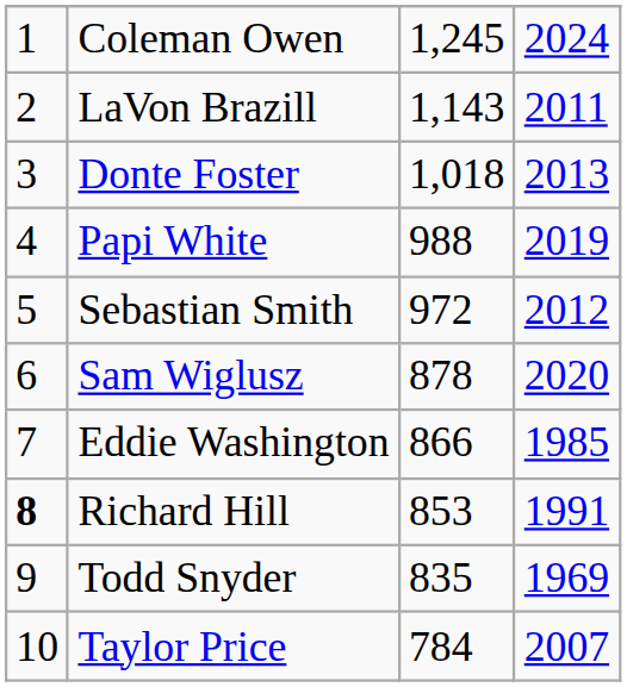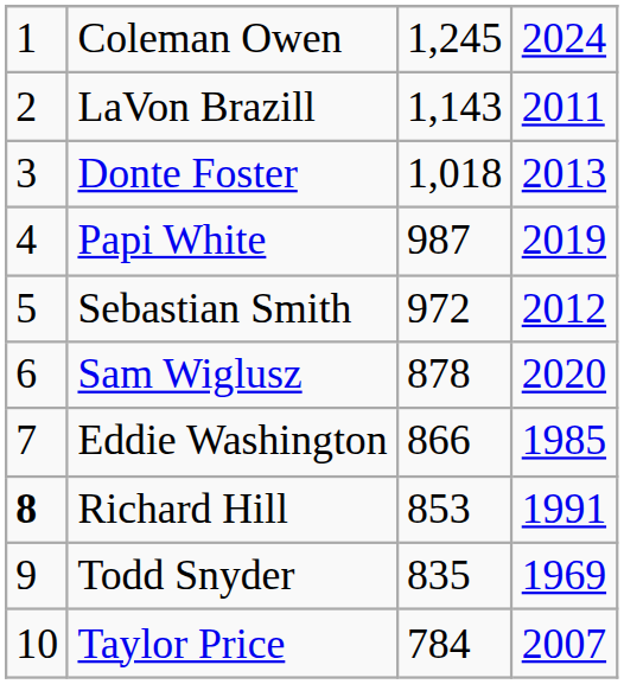 <table class="wikitable">
 <tr>
 </tr>
 <tr>
 <td>1</td>
 <td>Coleman Owen</td>
 <td>1,245</td>
 <td><a href='#'>2024</a></td>
 </tr>
 <tr>
 <td>2</td>
 <td>LaVon Brazill</td>
 <td>1,143</td>
 <td><a href='#'>2011</a></td>
 </tr>
 <tr>
 <td>3</td>
 <td><a href='#'>Donte Foster</a></td>
 <td>1,018</td>
 <td><a href='#'>2013</a></td>
 </tr>
 <tr>
 <td>4</td>
 <td><a href='#'>Papi White</a></td>
-<td>988</td>
+<td>987</td>
 <td><a href='#'>2019</a></td>
 </tr>
 <tr>
 <td>5</td>
 <td>Sebastian Smith</td>
 <td>972</td>
 <td><a href='#'>2012</a></td>
 </tr>
 <tr>
 <td>6</td>
 <td><a href='#'>Sam Wiglusz</a></td>
 <td>878</td>
 <td><a href='#'>2020</a></td>
 </tr>
 <tr>
 <td>7</td>
 <td>Eddie Washington</td>
 <td>866</td>
 <td><a href='#'>1985</a></td>
 </tr>
 <tr>
 <td><strong>8</strong></td>
 <td>Richard Hill</td>
 <td>853</td>
 <td><a href='#'>1991</a></td>
 </tr>
 <tr>
 <td>9</td>
 <td>Todd Snyder</td>
 <td>835</td>
 <td><a href='#'>1969</a></td>
 </tr>
 <tr>
 <td>10</td>
 <td><a href='#'>Taylor Price</a></td>
 <td>784</td>
 <td><a href='#'>2007</a></td>
 </tr>
 </table>
